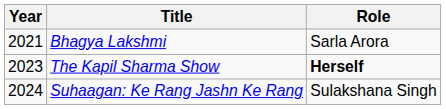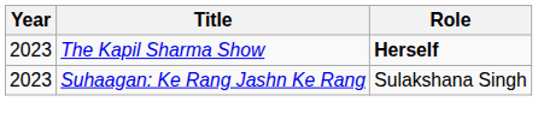 <table class="wikitable sortable">
 <tr>
 <th>Year</th>
 <th>Title</th>
 <th>Role</th>
 </tr>
 <tr>
-<td>2021</td>
-<td><em><a href='#'>Bhagya Lakshmi</a></em></td>
-<td>Sarla Arora</td>
-</tr>
-<tr>
 <td>2023</td>
 <td><em><a href='#'>The Kapil Sharma Show</a></em></td>
 <td><strong>Herself</strong></td>
 </tr>
 <tr>
-<td>2024</td>
+<td>2023</td>
 <td><em><a href='#'>Suhaagan: Ke Rang Jashn Ke Rang</a></em></td>
 <td>Sulakshana Singh</td>
 </tr>
 </table>
